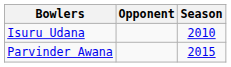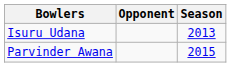 <table class="wikitable sortable" style="text-align:center">
 <tr>
 <th>Bowlers</th>
 <th>Opponent</th>
 <th>Season</th>
 </tr>
 <tr>
 <td style="text-align:left"><a href='#'>Isuru Udana</a> </td>
 <td></td>
-<td style="text-align:center"><a href='#'>2010</a></td>
+<td style="text-align:center"><a href='#'>2013</a></td>
 </tr>
 <tr>
 <td style="text-align:left"><a href='#'>Parvinder Awana</a> </td>
 <td></td>
 <td style="text-align:center"><a href='#'>2015</a></td>
 </tr>
 </table>
